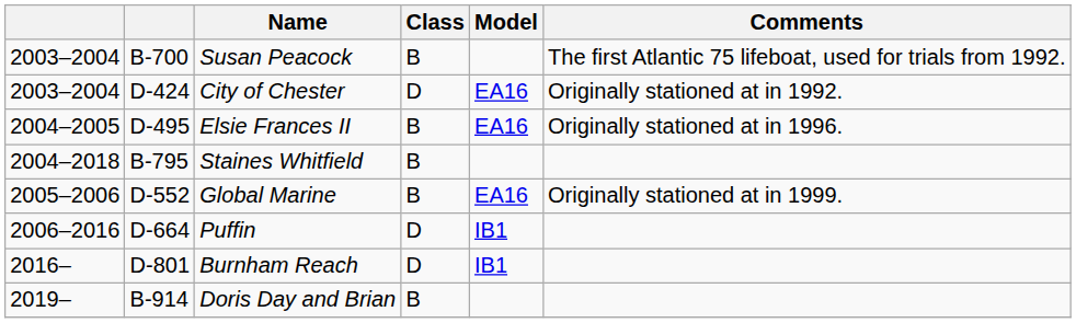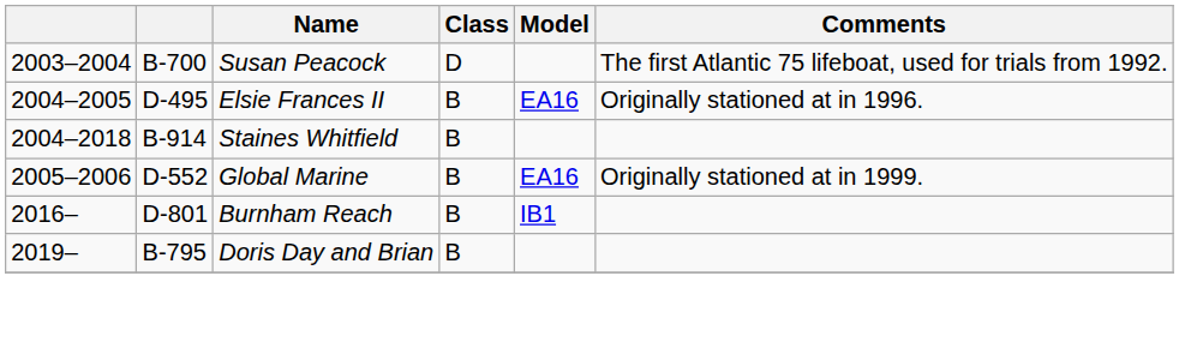 <table class="wikitable sortable">
 <tr>
 <th></th>
 <th></th>
 <th>Name</th>
 <th>Class</th>
 <th>Model</th>
 <th class=unsortable>Comments</th>
 </tr>
 <tr>
 <td>2003–2004</td>
 <td>B-700</td>
 <td><em>Susan Peacock</em></td>
-<td>B</td>
+<td>D</td>
 <td></td>
 <td>The first Atlantic 75 lifeboat, used for trials from 1992.</td>
-</tr>
-<tr>
-<td>2003–2004</td>
-<td>D-424</td>
-<td><em>City of Chester</em></td>
-<td>D</td>
-<td><a href='#'>EA16</a></td>
-<td>Originally stationed at  in 1992.</td>
 </tr>
 <tr>
 <td>2004–2005</td>
 <td>D-495</td>
 <td><em>Elsie Frances II</em></td>
 <td>B</td>
 <td><a href='#'>EA16</a></td>
 <td>Originally stationed at  in 1996.</td>
 </tr>
 <tr>
 <td>2004–2018</td>
-<td>B-795</td>
+<td>B-914</td>
 <td><em>Staines Whitfield</em></td>
 <td>B</td>
 <td></td>
 <td></td>
 </tr>
 <tr>
 <td>2005–2006</td>
 <td>D-552</td>
 <td><em>Global Marine</em></td>
 <td>B</td>
 <td><a href='#'>EA16</a></td>
 <td>Originally stationed at  in 1999.</td>
 </tr>
 <tr>
-<td>2006–2016</td>
-<td>D-664</td>
-<td><em>Puffin</em></td>
-<td>D</td>
-<td><a href='#'>IB1</a></td>
-<td></td>
-</tr>
-<tr>
 <td>2016–</td>
 <td>D-801</td>
 <td><em>Burnham Reach</em></td>
-<td>D</td>
+<td>B</td>
 <td><a href='#'>IB1</a></td>
 <td></td>
 </tr>
 <tr>
 <td>2019–</td>
-<td>B-914</td>
+<td>B-795</td>
 <td><em>Doris Day and Brian</em></td>
 <td>B</td>
 <td></td>
 <td></td>
 </tr>
 <tr>
 </tr>
 </table>
